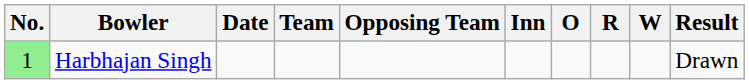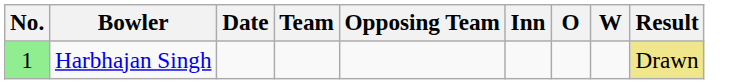 <table class="wikitable">
 <tr align=center>
 <th>No.</th>
 <th>Bowler</th>
 <th>Date</th>
 <th>Team</th>
 <th>Opposing Team</th>
 <th scope="col" style="width:20px;">Inn</th>
 <th scope="col" style="width:20px;">O</th>
-<th scope="col" style="width:20px;">R</th>
 <th scope="col" style="width:20px;">W</th>
 <th>Result</th>
 </tr>
 <tr align=center>
 <td style="background: lightgreen;">1</td>
 <td><a href='#'>Harbhajan Singh</a></td>
 <td></td>
 <td></td>
 <td></td>
 <td></td>
 <td></td>
 <td></td>
-<td></td>
-<td>Drawn</td>
+<td style="background: khaki;">Drawn</td>
 </tr>
 </table>
